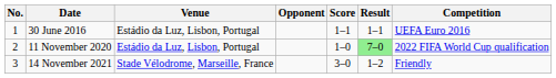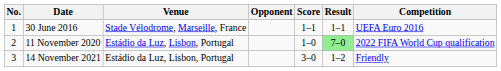 <table class="wikitable">
 <tr>
 <th>No.</th>
 <th>Date</th>
 <th>Venue</th>
 <th>Opponent</th>
 <th>Score</th>
 <th>Result</th>
 <th>Competition</th>
 </tr>
 <tr>
 <td align=center>1</td>
 <td>30 June 2016</td>
-<td>Estádio da Luz, Lisbon, Portugal</td>
+<td><a href='#'>Stade Vélodrome</a>, <a href='#'>Marseille</a>, France</td>
 <td></td>
 <td align=center>1–1</td>
 <td align="center">1–1 </td>
 <td><a href='#'>UEFA Euro 2016</a></td>
 </tr>
 <tr>
 <td align=center>2</td>
 <td>11 November 2020</td>
 <td><a href='#'>Estádio da Luz</a>, <a href='#'>Lisbon</a>, Portugal</td>
 <td></td>
 <td align=center>1–0</td>
 <td align="center" style="background: lightgreen;">7–0</td>
 <td><a href='#'>2022 FIFA World Cup qualification</a></td>
 </tr>
 <tr>
 <td align=center>3</td>
 <td>14 November 2021</td>
-<td><a href='#'>Stade Vélodrome</a>, <a href='#'>Marseille</a>, France</td>
+<td>Estádio da Luz, Lisbon, Portugal</td>
 <td></td>
 <td align=center>3–0</td>
 <td align="center">1–2</td>
 <td><a href='#'>Friendly</a></td>
 </tr>
 </table>
